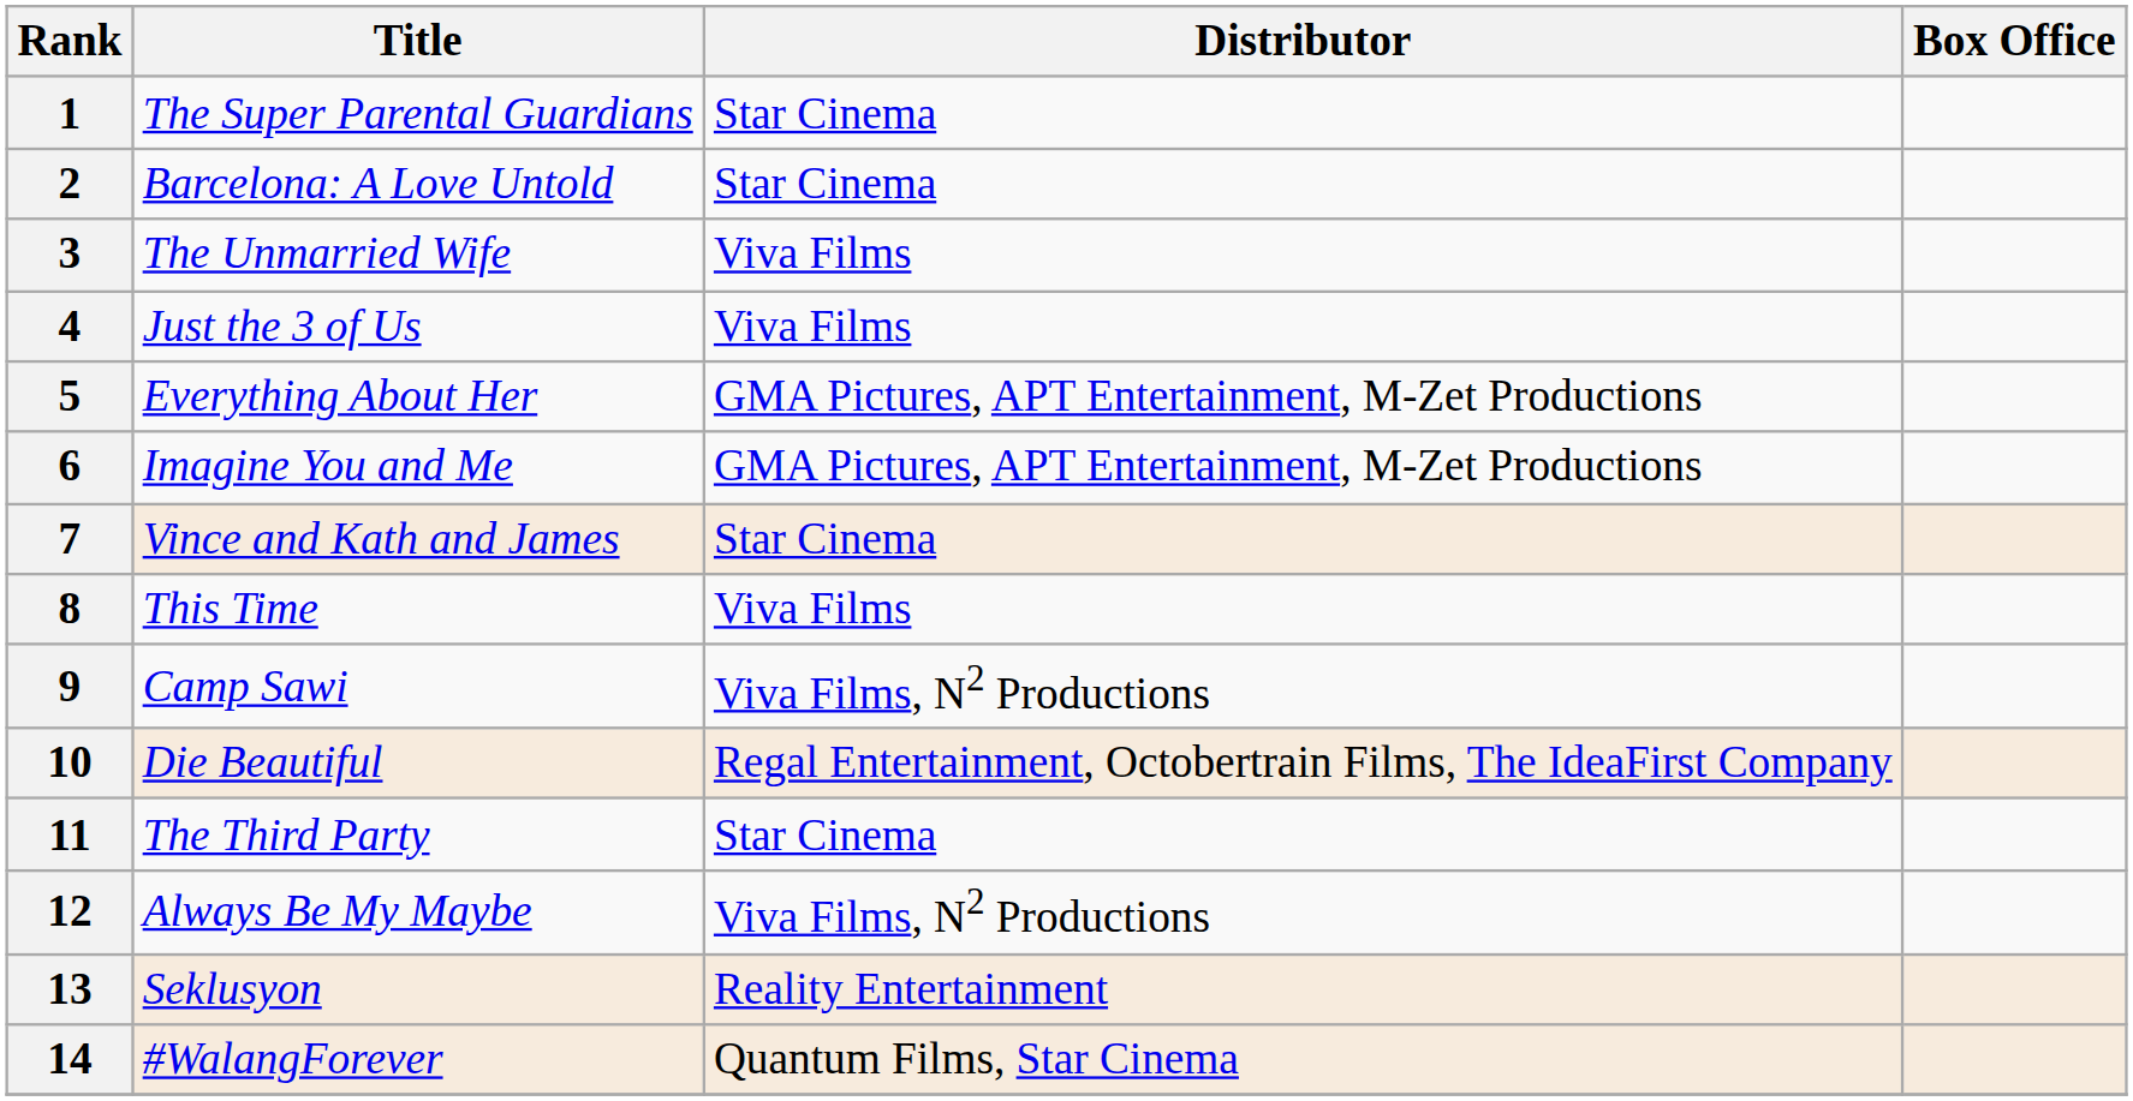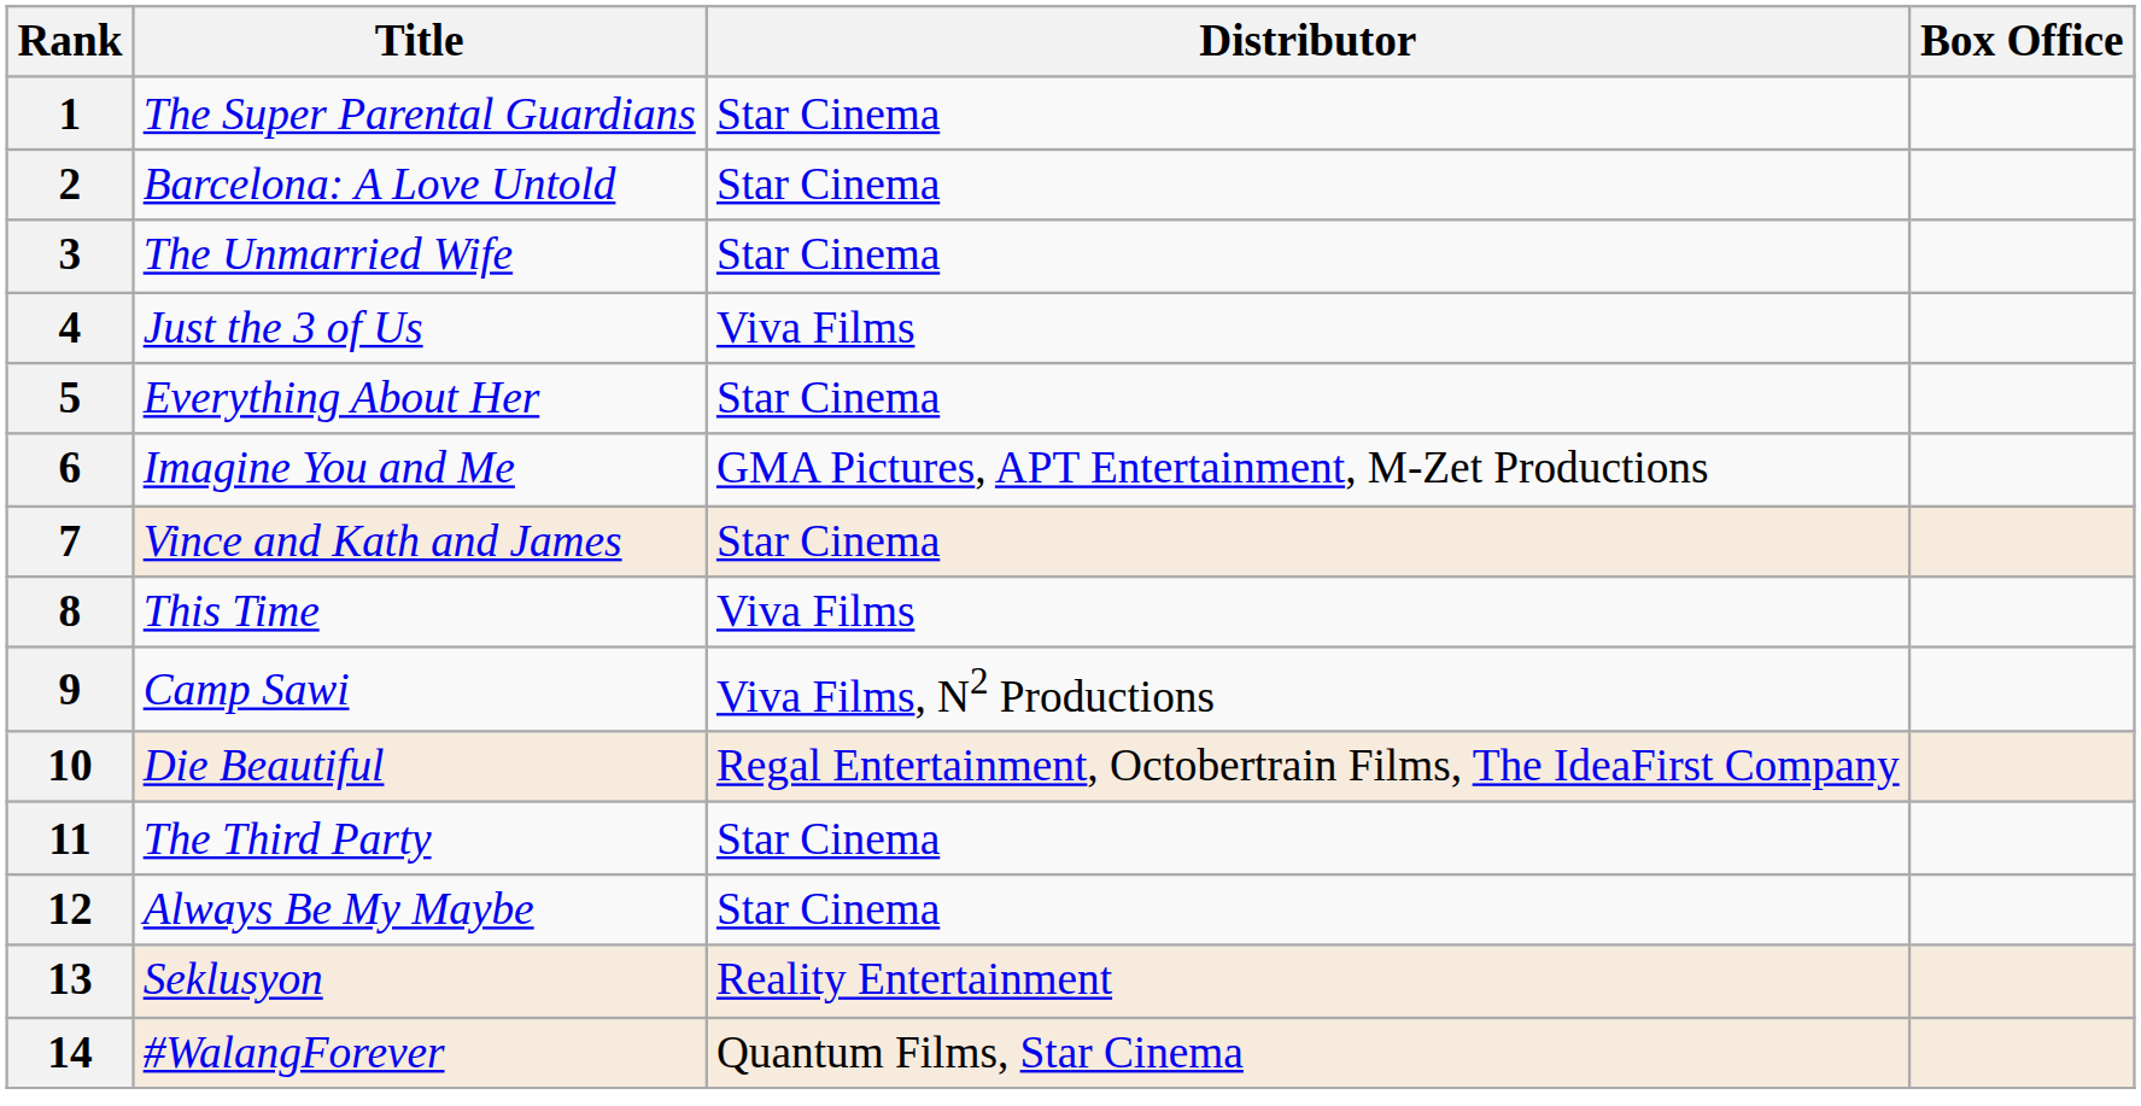 <table class="wikitable" style="margin:auto; margin:auto;">
 <tr>
 <th>Rank</th>
 <th>Title</th>
 <th>Distributor</th>
 <th>Box Office</th>
 </tr>
 <tr>
 <th style="text-align:center;">1</th>
 <td><em><a href='#'>The Super Parental Guardians</a></em></td>
 <td><a href='#'>Star Cinema</a></td>
 <td></td>
 </tr>
 <tr>
 <th style="text-align:center;">2</th>
 <td><em><a href='#'>Barcelona: A Love Untold</a></em></td>
 <td><a href='#'>Star Cinema</a></td>
 <td></td>
 </tr>
 <tr>
 <th style="text-align:center;">3</th>
 <td><em><a href='#'>The Unmarried Wife</a></em></td>
-<td><a href='#'>Viva Films</a></td>
+<td><a href='#'>Star Cinema</a></td>
 <td></td>
 </tr>
 <tr>
 <th style="text-align:center;">4</th>
 <td><em><a href='#'>Just the 3 of Us</a></em></td>
 <td><a href='#'>Viva Films</a></td>
 <td></td>
 </tr>
 <tr>
 <th style="text-align:center;">5</th>
 <td><em><a href='#'>Everything About Her</a></em></td>
-<td><a href='#'>GMA Pictures</a>, <a href='#'>APT Entertainment</a>, M-Zet Productions</td>
+<td><a href='#'>Star Cinema</a></td>
 <td></td>
 </tr>
 <tr>
 <th style="text-align:center;">6</th>
 <td><em><a href='#'>Imagine You and Me</a></em></td>
 <td><a href='#'>GMA Pictures</a>, <a href='#'>APT Entertainment</a>, M-Zet Productions</td>
 <td></td>
 </tr>
 <tr>
 <th style="text-align:center;">7</th>
 <td style="background:#f7ebdd;"><em><a href='#'>Vince and Kath and James</a></em></td>
 <td style="background:#f7ebdd;"><a href='#'>Star Cinema</a></td>
 <td style="background:#f7ebdd;"></td>
 </tr>
 <tr>
 <th style="text-align:center;">8</th>
 <td><em><a href='#'>This Time</a></em></td>
 <td><a href='#'>Viva Films</a></td>
 <td></td>
 </tr>
 <tr>
 <th style="text-align:center;">9</th>
 <td><em><a href='#'>Camp Sawi</a></em></td>
 <td><a href='#'>Viva Films</a>, N<sup>2</sup> Productions</td>
 <td></td>
 </tr>
 <tr>
 <th style="text-align:center;">10</th>
 <td style="background:#f7ebdd;"><em><a href='#'>Die Beautiful</a></em></td>
 <td style="background:#f7ebdd;"><a href='#'>Regal Entertainment</a>, Octobertrain Films, <a href='#'>The IdeaFirst Company</a></td>
 <td style="background:#f7ebdd;"></td>
 </tr>
 <tr>
 <th style="text-align:center;">11</th>
 <td><em><a href='#'>The Third Party</a></em></td>
 <td><a href='#'>Star Cinema</a></td>
 <td></td>
 </tr>
 <tr>
 <th style="text-align:center;">12</th>
 <td><em><a href='#'>Always Be My Maybe</a></em></td>
-<td><a href='#'>Viva Films</a>, N<sup>2</sup> Productions</td>
+<td><a href='#'>Star Cinema</a></td>
 <td></td>
 </tr>
 <tr>
 <th style="text-align:center;">13</th>
 <td style="background:#f7ebdd;"><em><a href='#'>Seklusyon</a></em></td>
 <td style="background:#f7ebdd;"><a href='#'>Reality Entertainment</a></td>
 <td style="background:#f7ebdd;"></td>
 </tr>
 <tr>
 <th style="text-align:center;">14</th>
 <td style="background:#f7ebdd;"><em><a href='#'>#WalangForever</a></em></td>
 <td style="background:#f7ebdd;">Quantum Films, <a href='#'>Star Cinema</a></td>
 <td style="background:#f7ebdd;"></td>
 </tr>
 <tr>
 </tr>
 </table>
